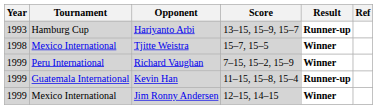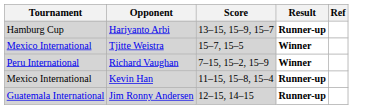 <table class="sortable wikitable" style="font-size: 90%;">
 <tr>
-<th>Year</th>
 <th>Tournament</th>
 <th>Opponent</th>
 <th>Score</th>
 <th>Result</th>
 <th>Ref</th>
 </tr>
 <tr style="background:#D5D5D5">
-<td align="center">1993</td>
 <td align="left">Hamburg Cup</td>
 <td align="left"> <a href='#'>Hariyanto Arbi</a></td>
 <td align="left">13–15, 15–9, 15–7</td>
 <td style="text-align:left; background:white"> <strong>Runner-up</strong></td>
 <td style="text-align:center; background:white"></td>
 </tr>
 <tr style="background:#D5D5D5">
-<td align="center">1998</td>
 <td align="left"><a href='#'>Mexico International</a></td>
 <td align="left"> <a href='#'>Tjitte Weistra</a></td>
 <td align="left">15–7, 15–5</td>
 <td style="text-align:left; background:white"> <strong>Winner</strong></td>
 <td style="text-align:center; background:white"></td>
 </tr>
 <tr style="background:#D5D5D5">
-<td align="center">1999</td>
 <td align="left"><a href='#'>Peru International</a></td>
 <td align="left"> <a href='#'>Richard Vaughan</a></td>
 <td align="left">7–15, 15–2, 15–9</td>
 <td style="text-align:left; background:white"> <strong>Winner</strong></td>
 <td style="text-align:center; background:white"></td>
 </tr>
 <tr style="background:#D5D5D5">
-<td align="center">1999</td>
-<td align="left"><a href='#'>Guatemala International</a></td>
+<td align="left">Mexico International</td>
 <td align="left"> <a href='#'>Kevin Han</a></td>
 <td align="left">11–15, 15–8, 15–4</td>
 <td style="text-align:left; background:white"> <strong>Runner-up</strong></td>
 <td style="text-align:center; background:white"></td>
 </tr>
 <tr style="background:#D5D5D5">
-<td align="center">1999</td>
-<td align="left">Mexico International</td>
+<td align="left"><a href='#'>Guatemala International</a></td>
 <td align="left"> <a href='#'>Jim Ronny Andersen</a></td>
 <td align="left">12–15, 14–15</td>
-<td style="text-align:left; background:white"> <strong>Winner</strong></td>
+<td style="text-align:left; background:white"> <strong>Runner-up</strong></td>
 <td style="text-align:center; background:white"></td>
 </tr>
 </table>
